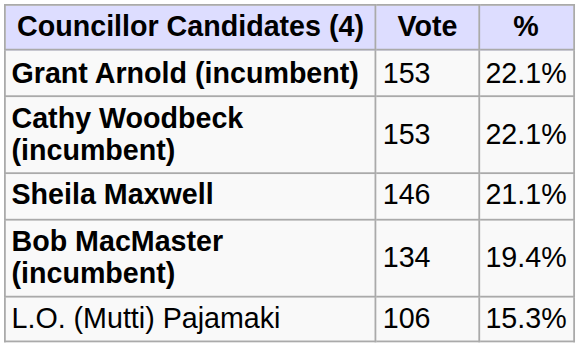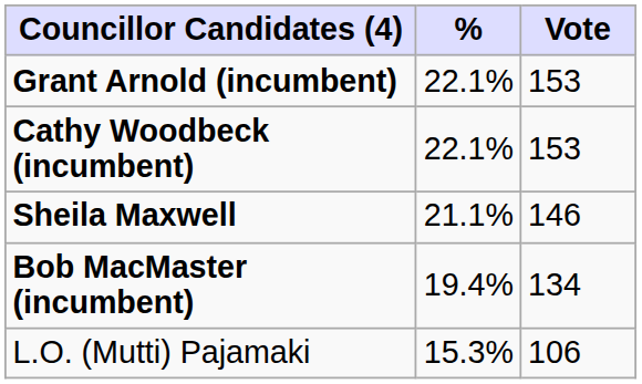 <table class="wikitable">
 <tr>
 <th style="background:#ddf; width:200px;">Councillor Candidates (4)</th>
+<th style="background:#ddf; width:30px;">%</th>
 <th style="background:#ddf; width:50px;">Vote</th>
-<th style="background:#ddf; width:30px;">%</th>
 </tr>
 <tr>
 <td><strong>Grant Arnold (incumbent)</strong></td>
+<td>22.1%</td>
 <td>153</td>
-<td>22.1%</td>
 </tr>
 <tr>
 <td><strong>Cathy Woodbeck (incumbent)</strong></td>
+<td>22.1%</td>
 <td>153</td>
-<td>22.1%</td>
 </tr>
 <tr>
 <td><strong>Sheila Maxwell</strong></td>
+<td>21.1%</td>
 <td>146</td>
-<td>21.1%</td>
 </tr>
 <tr>
 <td><strong>Bob MacMaster (incumbent)</strong></td>
+<td>19.4%</td>
 <td>134</td>
-<td>19.4%</td>
 </tr>
 <tr>
 <td>L.O. (Mutti) Pajamaki</td>
+<td>15.3%</td>
 <td>106</td>
-<td>15.3%</td>
 </tr>
 </table>
